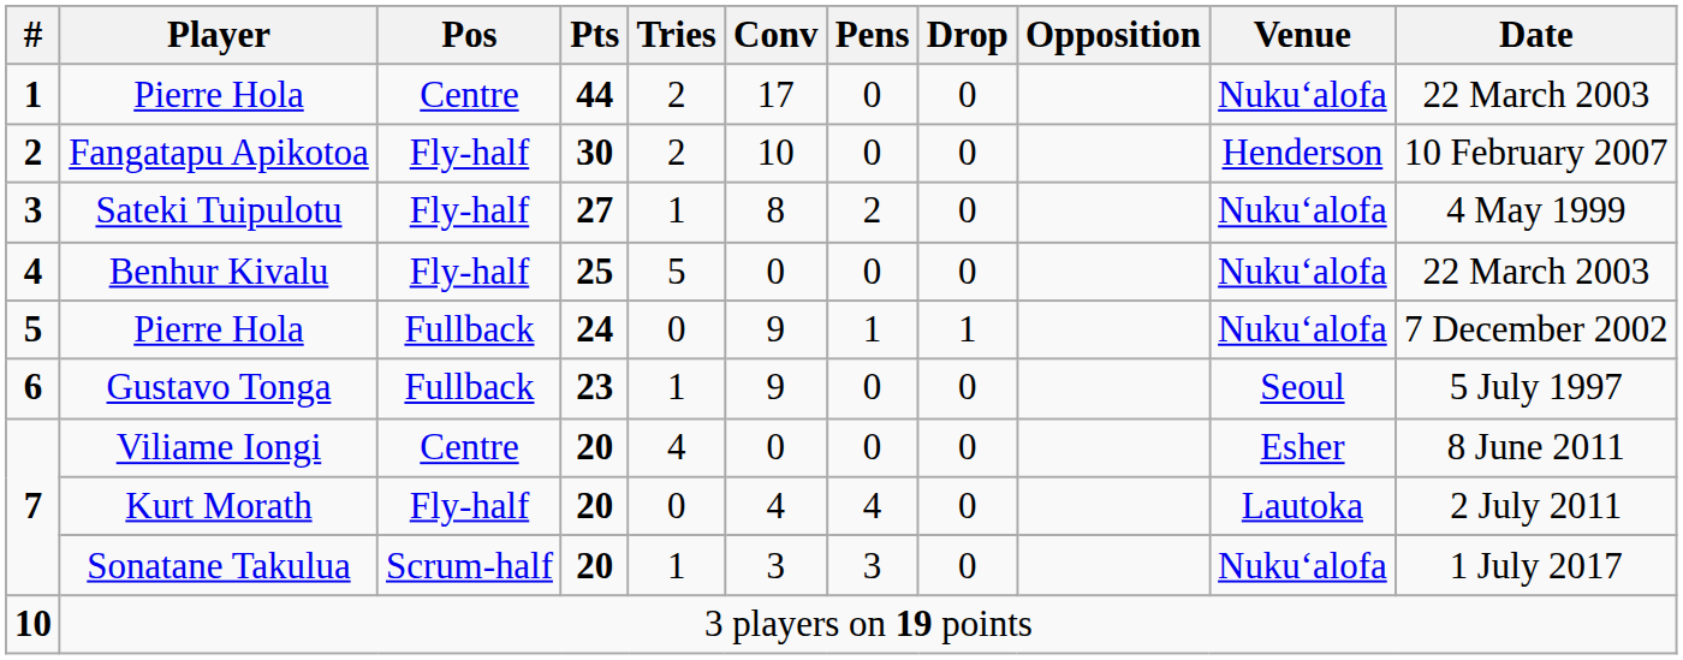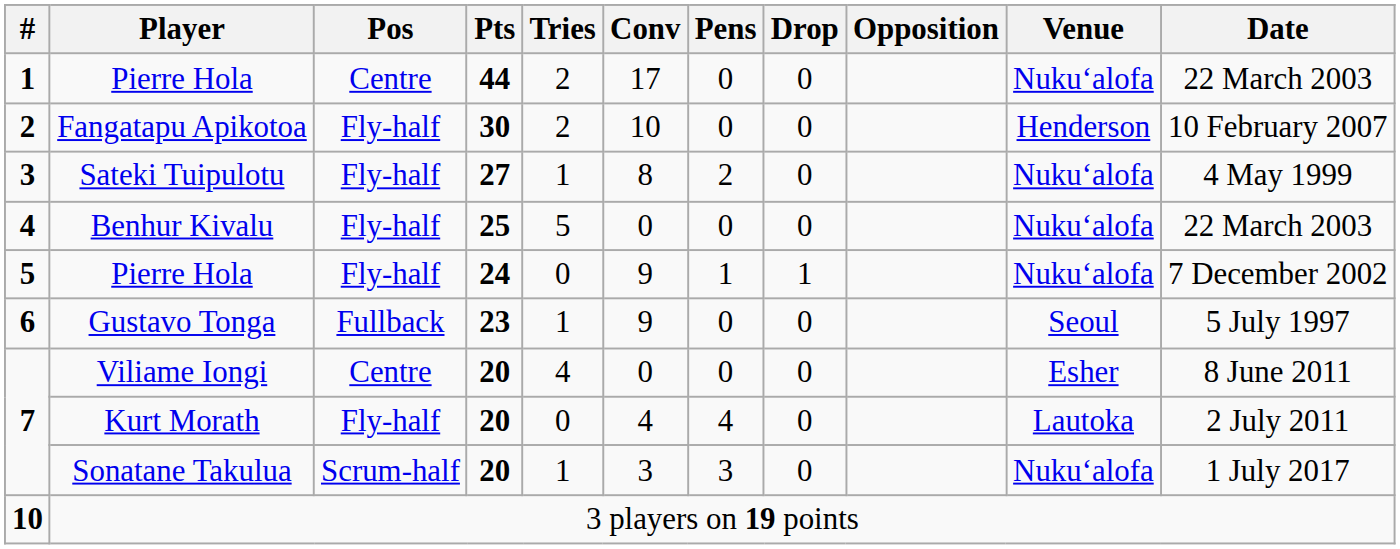 <table class="wikitable" style="text-align:center;">
 <tr>
 <th>#</th>
 <th>Player</th>
 <th>Pos</th>
 <th>Pts</th>
 <th>Tries</th>
 <th>Conv</th>
 <th>Pens</th>
 <th>Drop</th>
 <th>Opposition</th>
 <th>Venue</th>
 <th>Date</th>
 </tr>
 <tr>
 <td><strong>1</strong></td>
 <td><a href='#'>Pierre Hola</a></td>
 <td><a href='#'>Centre</a></td>
 <td><strong>44</strong></td>
 <td>2</td>
 <td>17</td>
 <td>0</td>
 <td>0</td>
 <td></td>
 <td> <a href='#'>Nukuʻalofa</a></td>
 <td>22 March 2003</td>
 </tr>
 <tr>
 <td><strong>2</strong></td>
 <td><a href='#'>Fangatapu Apikotoa</a></td>
 <td><a href='#'>Fly-half</a></td>
 <td><strong>30</strong></td>
 <td>2</td>
 <td>10</td>
 <td>0</td>
 <td>0</td>
 <td></td>
 <td> <a href='#'>Henderson</a></td>
 <td>10 February 2007</td>
 </tr>
 <tr>
 <td><strong>3</strong></td>
 <td><a href='#'>Sateki Tuipulotu</a></td>
 <td><a href='#'>Fly-half</a></td>
 <td><strong>27</strong></td>
 <td>1</td>
 <td>8</td>
 <td>2</td>
 <td>0</td>
 <td></td>
 <td> <a href='#'>Nukuʻalofa</a></td>
 <td>4 May 1999</td>
 </tr>
 <tr>
 <td><strong>4</strong></td>
 <td><a href='#'>Benhur Kivalu</a></td>
 <td><a href='#'>Fly-half</a></td>
 <td><strong>25</strong></td>
 <td>5</td>
 <td>0</td>
 <td>0</td>
 <td>0</td>
 <td></td>
 <td> <a href='#'>Nukuʻalofa</a></td>
 <td>22 March 2003</td>
 </tr>
 <tr>
 <td><strong>5</strong></td>
 <td><a href='#'>Pierre Hola</a></td>
-<td><a href='#'>Fullback</a></td>
+<td><a href='#'>Fly-half</a></td>
 <td><strong>24</strong></td>
 <td>0</td>
 <td>9</td>
 <td>1</td>
 <td>1</td>
 <td></td>
 <td> <a href='#'>Nukuʻalofa</a></td>
 <td>7 December 2002</td>
 </tr>
 <tr>
 <td><strong>6</strong></td>
 <td><a href='#'>Gustavo Tonga</a></td>
 <td><a href='#'>Fullback</a></td>
 <td><strong>23</strong></td>
 <td>1</td>
 <td>9</td>
 <td>0</td>
 <td>0</td>
 <td></td>
 <td> <a href='#'>Seoul</a></td>
 <td>5 July 1997</td>
 </tr>
 <tr>
 <td rowspan="3"><strong>7</strong></td>
 <td><a href='#'>Viliame Iongi</a></td>
 <td><a href='#'>Centre</a></td>
 <td><strong>20</strong></td>
 <td>4</td>
 <td>0</td>
 <td>0</td>
 <td>0</td>
 <td></td>
 <td> <a href='#'>Esher</a></td>
 <td>8 June 2011</td>
 </tr>
 <tr>
 <td><a href='#'>Kurt Morath</a></td>
 <td><a href='#'>Fly-half</a></td>
 <td><strong>20</strong></td>
 <td>0</td>
 <td>4</td>
 <td>4</td>
 <td>0</td>
 <td></td>
 <td> <a href='#'>Lautoka</a></td>
 <td>2 July 2011</td>
 </tr>
 <tr>
 <td><a href='#'>Sonatane Takulua</a></td>
 <td><a href='#'>Scrum-half</a></td>
 <td><strong>20</strong></td>
 <td>1</td>
 <td>3</td>
 <td>3</td>
 <td>0</td>
 <td></td>
 <td> <a href='#'>Nukuʻalofa</a></td>
 <td>1 July 2017</td>
 </tr>
 <tr>
 <td><strong>10</strong></td>
 <td colspan="10">3 players on <strong>19</strong> points</td>
 </tr>
 </table>
